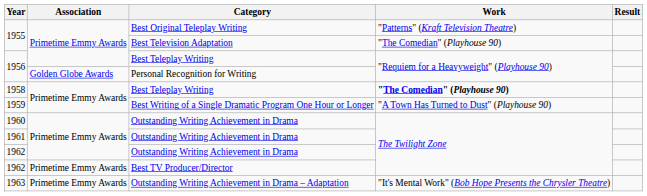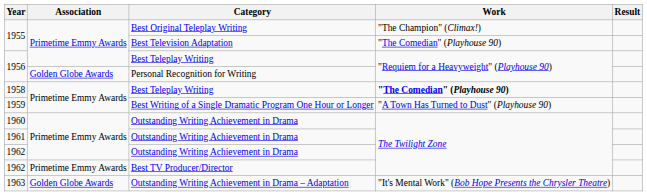 <table class="wikitable sortable" style="font-size: 95%;">
 <tr>
 <th>Year</th>
 <th>Association</th>
 <th>Category</th>
 <th>Work</th>
 <th>Result</th>
 </tr>
 <tr>
 <td rowspan=2>1955</td>
 <td rowspan=3><a href='#'>Primetime Emmy Awards</a></td>
 <td><a href='#'>Best Original Teleplay Writing</a></td>
-<td>"<a href='#'>Patterns</a>" (<em><a href='#'>Kraft Television Theatre</a></em>)</td>
+<td>"The Champion" (<em>Climax!</em>)</td>
 <td></td>
 </tr>
 <tr>
 <td><a href='#'>Best Television Adaptation</a></td>
 <td>"<a href='#'>The Comedian</a>" (<em>Playhouse 90</em>)</td>
 <td></td>
 </tr>
 <tr>
 <td rowspan=2>1956</td>
 <td><a href='#'>Best Teleplay Writing</a></td>
 <td rowspan=2>"<a href='#'>Requiem for a Heavyweight</a>" (<em><a href='#'>Playhouse 90</a></em>)</td>
 <td></td>
 </tr>
 <tr>
 <td><a href='#'>Golden Globe Awards</a></td>
 <td>Personal Recognition for Writing</td>
 <td></td>
 </tr>
 <tr>
 <td>1958</td>
 <td rowspan=2>Primetime Emmy Awards</td>
 <td><a href='#'>Best Teleplay Writing</a></td>
 <td><strong>"<a href='#'>The Comedian</a>" (<em>Playhouse 90</em>)</strong></td>
 <td></td>
 </tr>
 <tr>
 <td>1959</td>
 <td><a href='#'>Best Writing of a Single Dramatic Program One Hour or Longer</a></td>
 <td>"<a href='#'>A Town Has Turned to Dust</a>" (<em>Playhouse 90</em>)</td>
 <td></td>
 </tr>
 <tr>
 <td>1960</td>
 <td rowspan=3>Primetime Emmy Awards</td>
 <td><a href='#'>Outstanding Writing Achievement in Drama</a></td>
 <td rowspan="4"><em><a href='#'>The Twilight Zone</a></em></td>
 <td></td>
 </tr>
 <tr>
 <td>1961</td>
 <td><a href='#'>Outstanding Writing Achievement in Drama</a></td>
 <td></td>
 </tr>
 <tr>
 <td>1962</td>
 <td><a href='#'>Outstanding Writing Achievement in Drama</a></td>
 <td></td>
 </tr>
 <tr>
 <td>1962</td>
 <td>Primetime Emmy Awards</td>
 <td><a href='#'>Best TV Producer/Director</a></td>
 <td></td>
 </tr>
 <tr>
 <td>1963</td>
-<td>Primetime Emmy Awards</td>
+<td><a href='#'>Golden Globe Awards</a></td>
 <td><a href='#'>Outstanding Writing Achievement in Drama – Adaptation</a></td>
 <td>"It's Mental Work" (<em><a href='#'>Bob Hope Presents the Chrysler Theatre</a></em>)</td>
 <td></td>
 </tr>
 </table>
